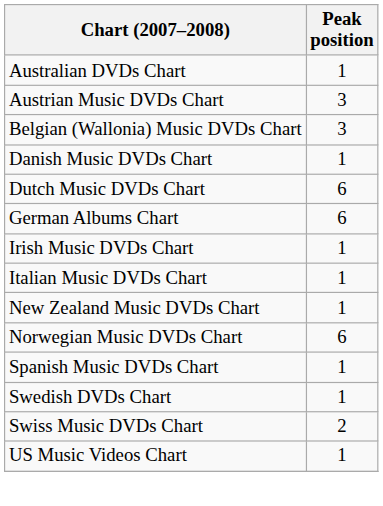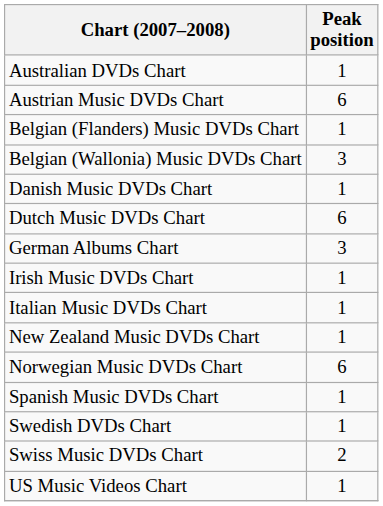 <table class="wikitable plainrowheaders sortable" border="1">
 <tr>
 <th scope="col">Chart (2007–2008)</th>
 <th scope="col">Peak<br>position</th>
 </tr>
 <tr>
 <td>Australian DVDs Chart</td>
 <td style="text-align:center;">1</td>
 </tr>
 <tr>
 <td>Austrian Music DVDs Chart</td>
-<td style="text-align:center;">3</td>
+<td style="text-align:center;">6</td>
+</tr>
+<tr>
+<td>Belgian (Flanders) Music DVDs Chart</td>
+<td style="text-align:center;">1</td>
 </tr>
 <tr>
 <td>Belgian (Wallonia) Music DVDs Chart</td>
 <td style="text-align:center;">3</td>
 </tr>
 <tr>
 <td>Danish Music DVDs Chart</td>
 <td style="text-align:center;">1</td>
 </tr>
 <tr>
 <td>Dutch Music DVDs Chart</td>
 <td style="text-align:center;">6</td>
 </tr>
 <tr>
 <td>German Albums Chart</td>
-<td style="text-align:center;">6</td>
+<td style="text-align:center;">3</td>
 </tr>
 <tr>
 <td>Irish Music DVDs Chart</td>
 <td style="text-align:center;">1</td>
 </tr>
 <tr>
 <td>Italian Music DVDs Chart</td>
 <td style="text-align:center;">1</td>
 </tr>
 <tr>
 <td>New Zealand Music DVDs Chart</td>
 <td style="text-align:center;">1</td>
 </tr>
 <tr>
 <td>Norwegian Music DVDs Chart</td>
 <td style="text-align:center;">6</td>
 </tr>
 <tr>
 <td>Spanish Music DVDs Chart</td>
 <td style="text-align:center;">1</td>
 </tr>
 <tr>
 <td>Swedish DVDs Chart</td>
 <td style="text-align:center;">1</td>
 </tr>
 <tr>
 <td>Swiss Music DVDs Chart</td>
 <td style="text-align:center;">2</td>
 </tr>
 <tr>
 <td>US Music Videos Chart</td>
 <td style="text-align:center;">1</td>
 </tr>
 <tr>
 </tr>
 </table>
